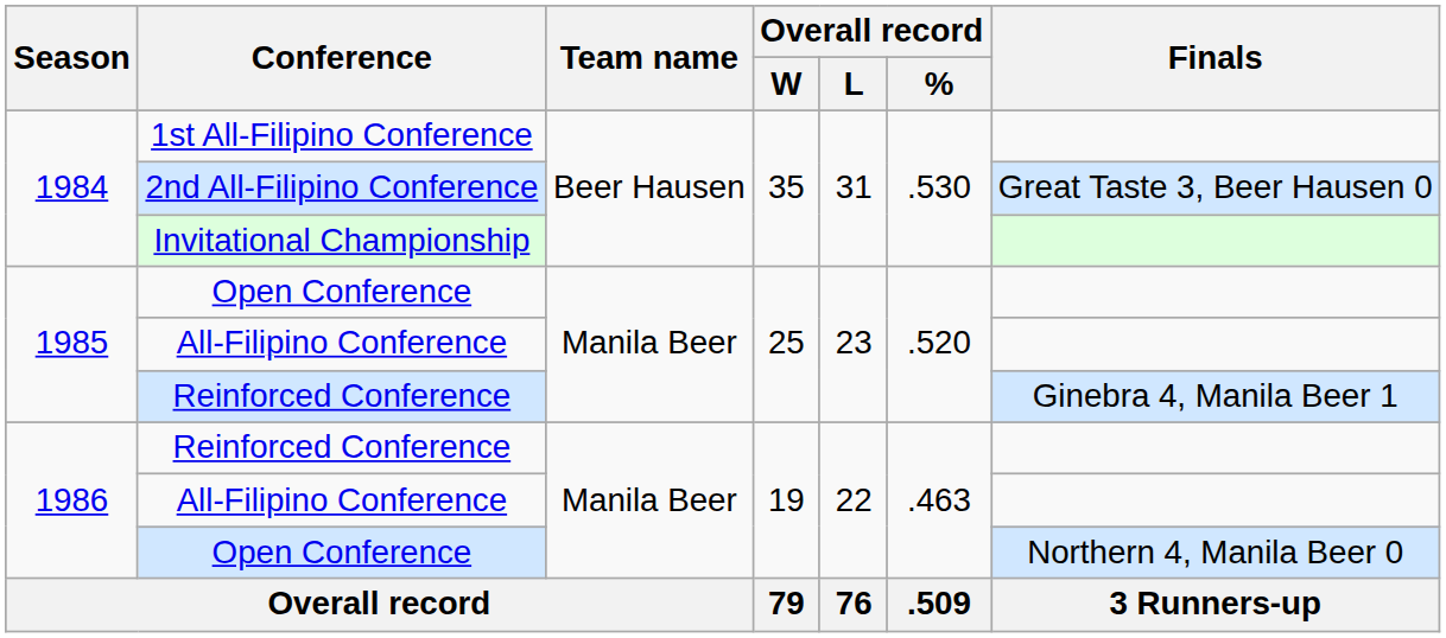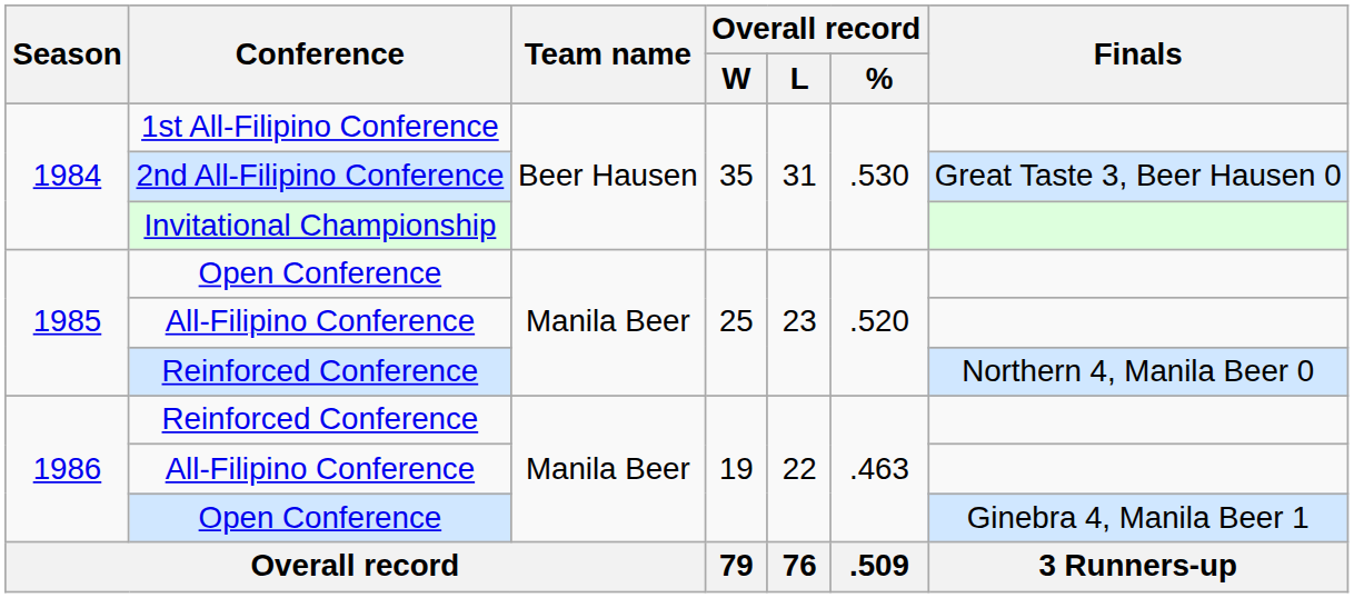 <table class=wikitable style="text-align:center;">
 <tr>
 <th rowspan=2>Season</th>
 <th rowspan=2>Conference</th>
 <th rowspan=2>Team name</th>
 <th colspan=3>Overall record</th>
 <th rowspan=2>Finals</th>
 </tr>
 <tr>
 <th>W</th>
 <th>L</th>
 <th>%</th>
 </tr>
 <tr>
 <td rowspan=3><a href='#'>1984</a></td>
 <td><a href='#'>1st All-Filipino Conference</a></td>
 <td rowspan=3>Beer Hausen</td>
 <td rowspan=3>35</td>
 <td rowspan=3>31</td>
 <td rowspan=3>.530</td>
 <td></td>
 </tr>
 <tr bgcolor=#D0E7FF>
 <td><a href='#'>2nd All-Filipino Conference</a></td>
 <td>Great Taste 3, Beer Hausen 0</td>
 </tr>
 <tr bgcolor=#DDFFDD>
 <td><a href='#'>Invitational Championship</a></td>
 <td></td>
 </tr>
 <tr>
 <td rowspan=3><a href='#'>1985</a></td>
 <td><a href='#'>Open Conference</a></td>
 <td rowspan=3>Manila Beer</td>
 <td rowspan=3>25</td>
 <td rowspan=3>23</td>
 <td rowspan=3>.520</td>
 <td></td>
 </tr>
 <tr>
 <td><a href='#'>All-Filipino Conference</a></td>
 <td></td>
 </tr>
 <tr bgcolor=#D0E7FF>
 <td><a href='#'>Reinforced Conference</a></td>
-<td>Ginebra 4, Manila Beer 1</td>
+<td>Northern 4, Manila Beer 0</td>
 </tr>
 <tr>
 <td rowspan=3><a href='#'>1986</a></td>
 <td><a href='#'>Reinforced Conference</a></td>
 <td rowspan=3>Manila Beer</td>
 <td rowspan=3>19</td>
 <td rowspan=3>22</td>
 <td rowspan=3>.463</td>
 <td></td>
 </tr>
 <tr>
 <td><a href='#'>All-Filipino Conference</a></td>
 <td></td>
 </tr>
 <tr bgcolor=#D0E7FF>
 <td><a href='#'>Open Conference</a></td>
-<td>Northern 4, Manila Beer 0</td>
+<td>Ginebra 4, Manila Beer 1</td>
 </tr>
 <tr>
 <th colspan=3>Overall record</th>
 <th>79</th>
 <th>76</th>
 <th>.509</th>
 <th>3 Runners-up</th>
 </tr>
 </table>
